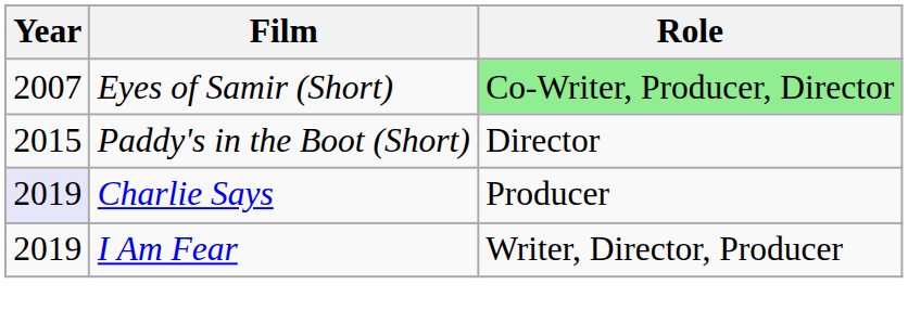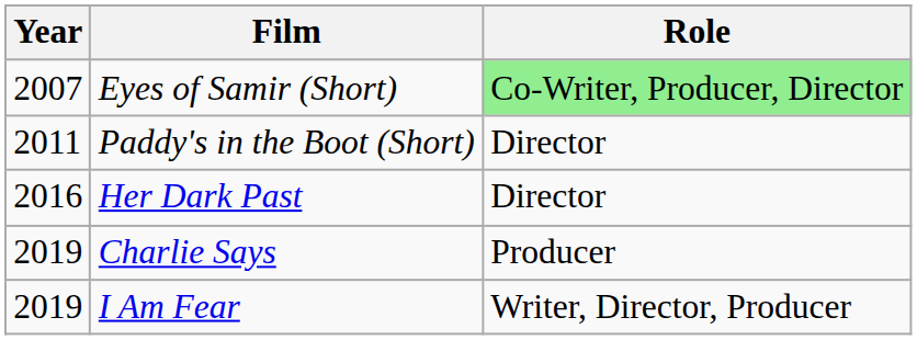 <table class="wikitable sortable">
 <tr>
 <th>Year</th>
 <th>Film</th>
 <th>Role</th>
 </tr>
 <tr>
 <td>2007</td>
 <td><em>Eyes of Samir (Short)</em></td>
 <td style="background: lightgreen;">Co-Writer, Producer, Director</td>
 </tr>
 <tr>
-<td>2015</td>
+<td>2011</td>
 <td><em>Paddy's in the Boot (Short)</em></td>
 <td>Director</td>
 </tr>
 <tr>
-<td style="background: lavender;">2019</td>
+<td>2016</td>
+<td><em><a href='#'>Her Dark Past</a></em></td>
+<td>Director</td>
+</tr>
+<tr>
+<td>2019</td>
 <td><em><a href='#'>Charlie Says</a></em></td>
 <td>Producer</td>
 </tr>
 <tr>
 <td>2019</td>
 <td><em><a href='#'>I Am Fear</a></em></td>
 <td>Writer, Director, Producer</td>
 </tr>
 </table>
